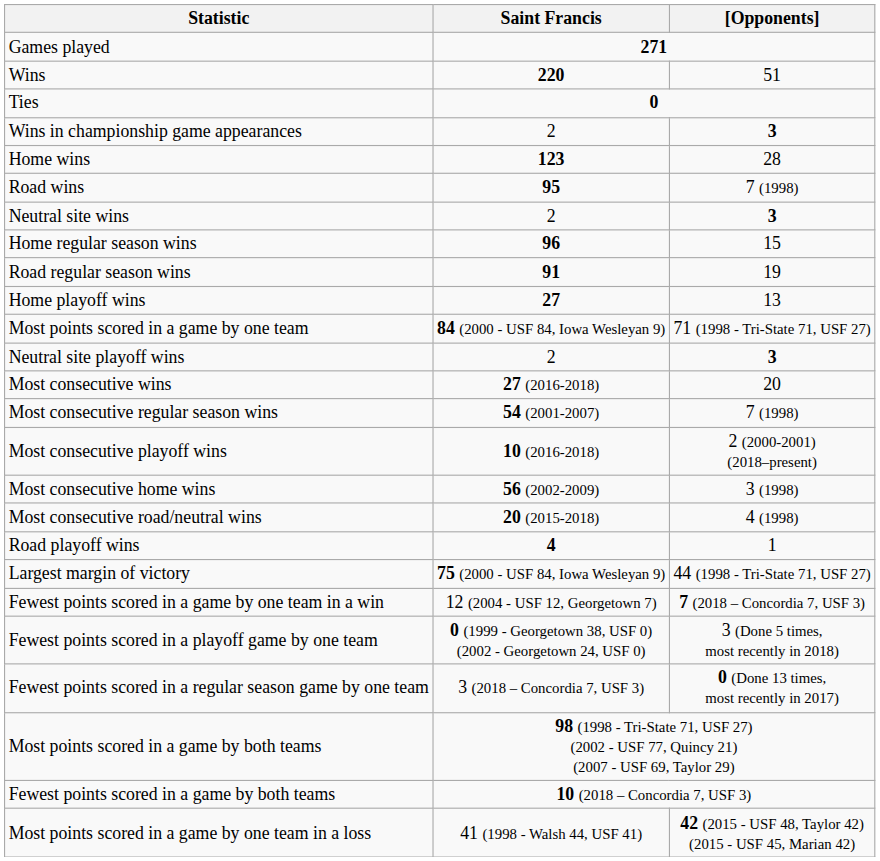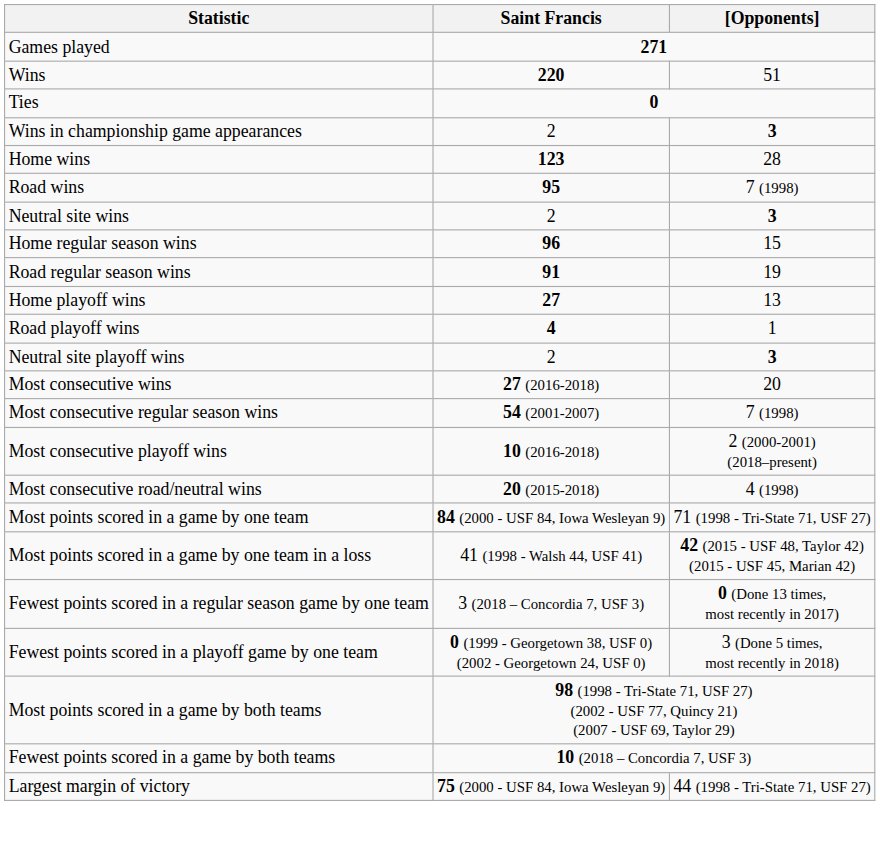 <table class="wikitable">
 <tr>
 <th>Statistic</th>
 <th>Saint Francis</th>
 <th>[Opponents]</th>
 </tr>
 <tr>
 <td>Games played</td>
 <td style="text-align:center;" colspan="2"><strong>271</strong></td>
 </tr>
 <tr>
 <td>Wins</td>
 <td align=center><strong>220</strong></td>
 <td align=center>51</td>
 </tr>
 <tr>
 <td>Ties</td>
 <td style="text-align:center;" colspan="2"><strong>0</strong></td>
 </tr>
 <tr>
 <td>Wins in championship game appearances</td>
 <td align=center>2</td>
 <td align=center><strong>3</strong></td>
 </tr>
 <tr>
 <td>Home wins</td>
 <td align=center><strong>123</strong></td>
 <td align=center>28</td>
 </tr>
 <tr>
 <td>Road wins</td>
 <td align=center><strong>95</strong></td>
 <td align=center>7 <small>(1998)</small></td>
 </tr>
 <tr>
 <td>Neutral site wins</td>
 <td align=center>2</td>
 <td align=center><strong>3</strong></td>
 </tr>
 <tr>
 <td>Home regular season wins</td>
 <td align=center><strong>96</strong></td>
 <td align=center>15</td>
 </tr>
 <tr>
 <td>Road regular season wins</td>
 <td align=center><strong>91</strong></td>
 <td align=center>19</td>
 </tr>
 <tr>
 <td>Home playoff wins</td>
 <td align=center><strong>27</strong></td>
 <td align=center>13</td>
 </tr>
 <tr>
-<td>Most points scored in a game by one team</td>
-<td align=center><strong>84</strong> <small>(2000 - USF 84, Iowa Wesleyan 9)</small></td>
-<td align=center>71 <small>(1998 - Tri-State 71, USF 27)</small></td>
+<td>Road playoff wins</td>
+<td align=center><strong>4</strong></td>
+<td align=center>1</td>
 </tr>
 <tr>
 <td>Neutral site playoff wins</td>
 <td align=center>2</td>
 <td align=center><strong>3</strong></td>
 </tr>
 <tr>
 <td>Most consecutive wins</td>
 <td align=center><strong>27</strong> <small>(2016-2018)</small></td>
 <td align=center>20</td>
 </tr>
 <tr>
 <td>Most consecutive regular season wins</td>
 <td align=center><strong>54</strong> <small>(2001-2007)</small></td>
 <td align=center>7 <small>(1998)</small></td>
 </tr>
 <tr>
 <td>Most consecutive playoff wins</td>
 <td align=center><strong>10</strong> <small>(2016-2018)</small></td>
 <td align=center>2 <small>(2000-2001)<br>(2018–present)</small></td>
 </tr>
 <tr>
-<td>Most consecutive home wins</td>
-<td align=center><strong>56</strong> <small>(2002-2009)</small></td>
-<td align=center>3 <small>(1998)</small></td>
-</tr>
-<tr>
 <td>Most consecutive road/neutral wins</td>
 <td align=center><strong>20</strong> <small>(2015-2018)</small></td>
 <td align=center>4 <small>(1998)</small></td>
 </tr>
 <tr>
-<td>Road playoff wins</td>
-<td align=center><strong>4</strong></td>
-<td align=center>1</td>
+<td>Most points scored in a game by one team</td>
+<td align=center><strong>84</strong> <small>(2000 - USF 84, Iowa Wesleyan 9)</small></td>
+<td align=center>71 <small>(1998 - Tri-State 71, USF 27)</small></td>
 </tr>
 <tr>
-<td>Largest margin of victory</td>
-<td align=center><strong>75</strong> <small>(2000 - USF 84, Iowa Wesleyan 9)</small></td>
-<td align=center>44 <small>(1998 - Tri-State 71, USF 27)</small></td>
+<td>Most points scored in a game by one team in a loss</td>
+<td align=center>41 <small>(1998 - Walsh 44, USF 41)</small></td>
+<td align=center><strong>42</strong> <small>(2015 - USF 48, Taylor 42)<br>(2015 - USF 45, Marian 42)</small></td>
 </tr>
 <tr>
-<td>Fewest points scored in a game by one team in a win</td>
-<td align=center>12 <small>(2004 - USF 12, Georgetown 7)</small></td>
-<td align=center><strong>7</strong> <small>(2018  – Concordia 7, USF 3)</small></td>
+<td>Fewest points scored in a regular season game by one team</td>
+<td align=center>3 <small>(2018  – Concordia 7, USF 3)</small></td>
+<td align=center><strong>0</strong> <small>(Done 13 times,<br>most recently in 2017)</small></td>
 </tr>
 <tr>
 <td>Fewest points scored in a playoff game by one team</td>
 <td align=center><strong>0</strong> <small>(1999 - Georgetown 38, USF 0)<br>(2002 - Georgetown 24, USF 0)</small></td>
 <td align=center>3 <small>(Done 5 times,<br>most recently in 2018)</small></td>
-</tr>
-<tr>
-<td>Fewest points scored in a regular season game by one team</td>
-<td align=center>3 <small>(2018  – Concordia 7, USF 3)</small></td>
-<td align=center><strong>0</strong> <small>(Done 13 times,<br>most recently in 2017)</small></td>
 </tr>
 <tr>
 <td>Most points scored in a game by both teams</td>
 <td style="text-align:center;" colspan="2"><strong>98</strong> <small>(1998 - Tri-State 71, USF 27)<br>(2002 - USF 77, Quincy 21)<br>(2007 - USF 69, Taylor 29)</small></td>
 </tr>
 <tr>
 <td>Fewest points scored in a game by both teams</td>
 <td style="text-align:center;" colspan="2"><strong>10</strong> <small>(2018  – Concordia 7, USF 3)</small></td>
 </tr>
 <tr>
-<td>Most points scored in a game by one team in a loss</td>
-<td align=center>41 <small>(1998 - Walsh 44, USF 41)</small></td>
-<td align=center><strong>42</strong> <small>(2015 - USF 48, Taylor 42)<br>(2015 - USF 45, Marian 42)</small></td>
+<td>Largest margin of victory</td>
+<td align=center><strong>75</strong> <small>(2000 - USF 84, Iowa Wesleyan 9)</small></td>
+<td align=center>44 <small>(1998 - Tri-State 71, USF 27)</small></td>
 </tr>
 </table>
